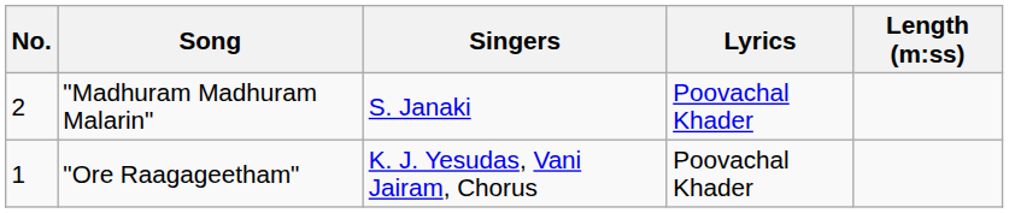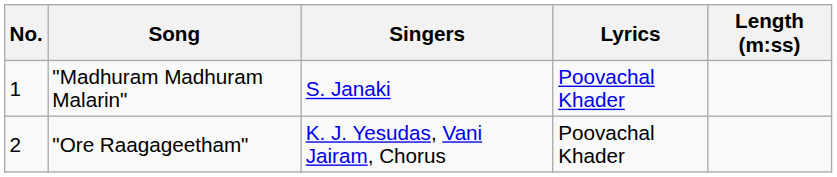 <table class="wikitable" style="font-size:95%;">
 <tr>
 <th>No.</th>
 <th>Song</th>
 <th>Singers</th>
 <th>Lyrics</th>
 <th>Length (m:ss)</th>
 </tr>
 <tr>
-<td>2</td>
+<td>1</td>
 <td>"Madhuram Madhuram Malarin"</td>
 <td><a href='#'>S. Janaki</a></td>
 <td><a href='#'>Poovachal Khader</a></td>
 <td></td>
 </tr>
 <tr>
-<td>1</td>
+<td>2</td>
 <td>"Ore Raagageetham"</td>
 <td><a href='#'>K. J. Yesudas</a>, <a href='#'>Vani Jairam</a>, Chorus</td>
 <td>Poovachal Khader</td>
 <td></td>
 </tr>
 </table>
